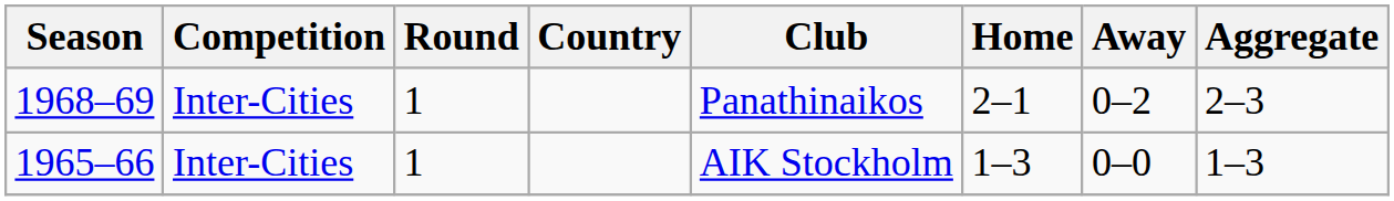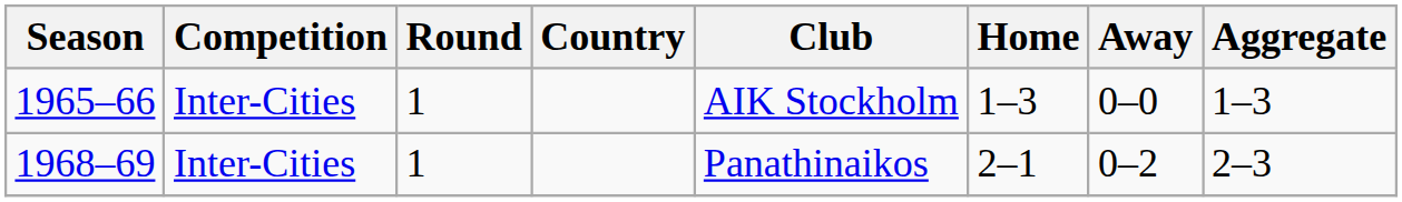 <table class="wikitable">
 <tr>
 <th>Season</th>
 <th>Competition</th>
 <th>Round</th>
 <th>Country</th>
 <th>Club</th>
 <th>Home</th>
 <th>Away</th>
 <th>Aggregate</th>
 </tr>
 <tr>
+<td><a href='#'>1965–66</a></td>
+<td><a href='#'>Inter-Cities</a></td>
+<td>1</td>
+<td></td>
+<td><a href='#'>AIK Stockholm</a></td>
+<td>1–3</td>
+<td>0–0</td>
+<td>1–3</td>
+</tr>
+<tr>
 <td><a href='#'>1968–69</a></td>
 <td><a href='#'>Inter-Cities</a></td>
 <td>1</td>
 <td></td>
 <td><a href='#'>Panathinaikos</a></td>
 <td>2–1</td>
 <td>0–2</td>
 <td>2–3</td>
 </tr>
 <tr>
-<td><a href='#'>1965–66</a></td>
-<td><a href='#'>Inter-Cities</a></td>
-<td>1</td>
-<td></td>
-<td><a href='#'>AIK Stockholm</a></td>
-<td>1–3</td>
-<td>0–0</td>
-<td>1–3</td>
-</tr>
-<tr>
 </tr>
 </table>
